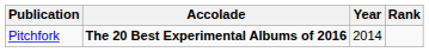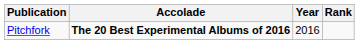 <table class="sortable wikitable">
 <tr>
 <th>Publication</th>
 <th>Accolade</th>
 <th>Year</th>
 <th>Rank</th>
 </tr>
 <tr>
 <td><a href='#'>Pitchfork</a></td>
 <td><strong>The 20 Best Experimental Albums of 2016</strong></td>
-<td>2014</td>
+<td>2016</td>
 <td></td>
 </tr>
 </table>
